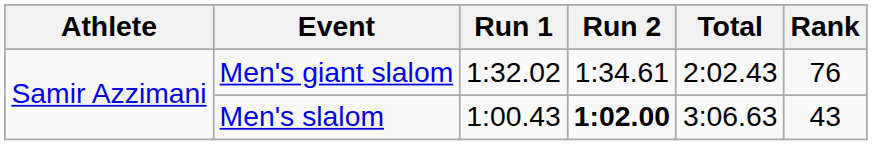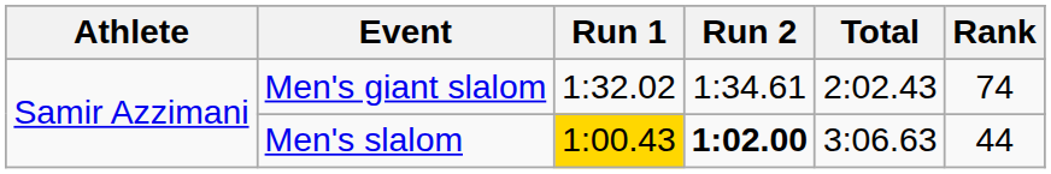 <table class="wikitable" style="text-align:center">
 <tr>
 <th>Athlete</th>
 <th>Event</th>
 <th>Run 1</th>
 <th>Run 2</th>
 <th>Total</th>
 <th>Rank</th>
 </tr>
 <tr>
 <td rowspan="2" align="left"><a href='#'>Samir Azzimani</a></td>
 <td align="left"><a href='#'>Men's giant slalom</a></td>
 <td>1:32.02</td>
 <td>1:34.61</td>
 <td>2:02.43</td>
-<td>76</td>
+<td>74</td>
 </tr>
 <tr>
 <td align="left"><a href='#'>Men's slalom</a></td>
-<td>1:00.43</td>
+<td style="background: gold;">1:00.43</td>
 <td><strong>1:02.00</strong></td>
 <td>3:06.63</td>
-<td>43</td>
+<td>44</td>
 </tr>
 </table>
